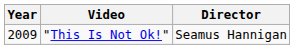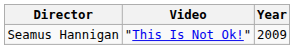 <table class="wikitable">
 <tr>
+<th>Director</th>
+<th>Video</th>
 <th>Year</th>
-<th>Video</th>
-<th>Director</th>
 </tr>
 <tr>
+<td>Seamus Hannigan</td>
+<td>"<a href='#'>This Is Not Ok!</a>"</td>
 <td>2009</td>
-<td>"<a href='#'>This Is Not Ok!</a>"</td>
-<td>Seamus Hannigan</td>
 </tr>
 </table>
